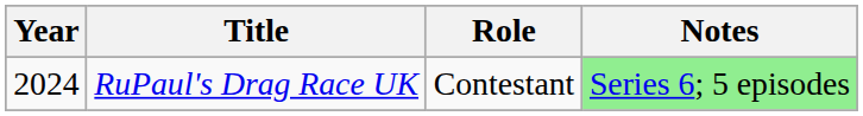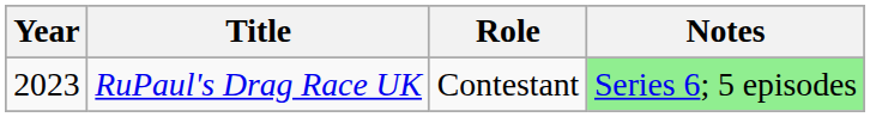 <table class="wikitable">
 <tr>
 <th>Year</th>
 <th>Title</th>
 <th>Role</th>
 <th>Notes</th>
 </tr>
 <tr>
-<td>2024</td>
+<td>2023</td>
 <td><em><a href='#'>RuPaul's Drag Race UK</a></em></td>
 <td>Contestant</td>
 <td style="background: lightgreen;"><a href='#'>Series 6</a>; 5 episodes</td>
 </tr>
 </table>
